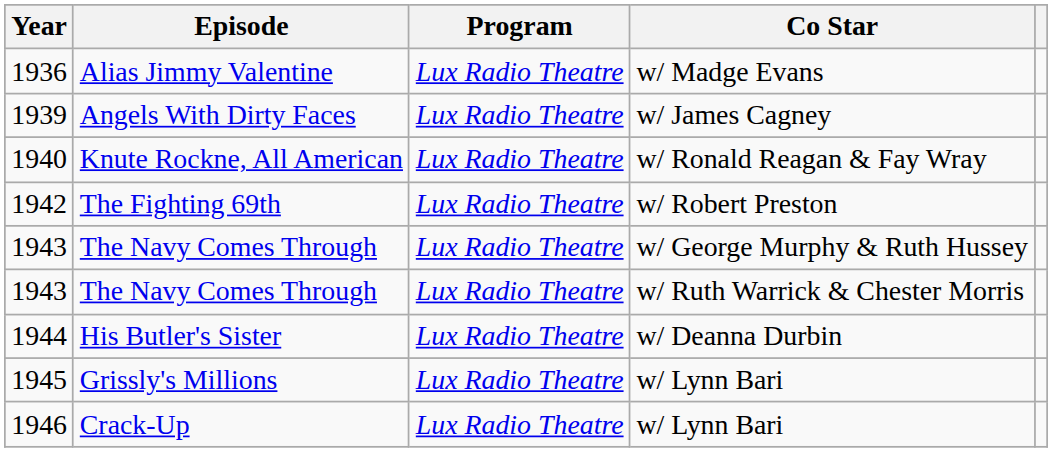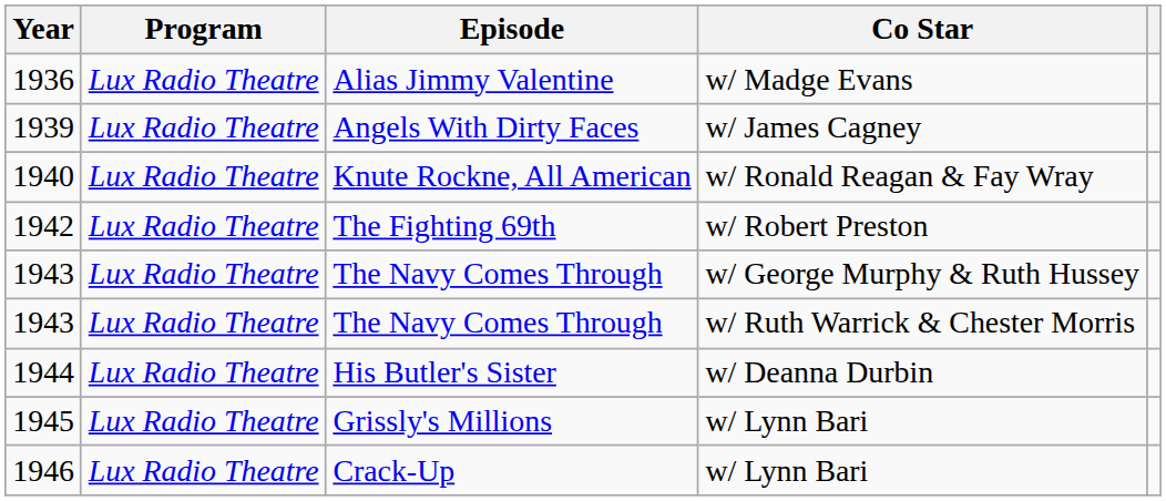 <table class="wikitable">
 <tr>
 <th>Year</th>
+<th>Program</th>
 <th>Episode</th>
-<th>Program</th>
 <th>Co Star</th>
 <th></th>
 </tr>
 <tr>
 <td>1936</td>
+<td><em><a href='#'>Lux Radio Theatre</a></em></td>
 <td><a href='#'>Alias Jimmy Valentine</a></td>
-<td><em><a href='#'>Lux Radio Theatre</a></em></td>
 <td>w/ Madge Evans</td>
 <td align=center></td>
 </tr>
 <tr>
 <td>1939</td>
+<td><em><a href='#'>Lux Radio Theatre</a></em></td>
 <td><a href='#'>Angels With Dirty Faces</a></td>
-<td><em><a href='#'>Lux Radio Theatre</a></em></td>
 <td>w/ James Cagney</td>
 <td align=center></td>
 </tr>
 <tr>
 <td>1940</td>
+<td><em><a href='#'>Lux Radio Theatre</a></em></td>
 <td><a href='#'>Knute Rockne, All American</a></td>
-<td><em><a href='#'>Lux Radio Theatre</a></em></td>
 <td>w/ Ronald Reagan & Fay Wray</td>
 <td align=center></td>
 </tr>
 <tr>
 <td>1942</td>
+<td><em><a href='#'>Lux Radio Theatre</a></em></td>
 <td><a href='#'>The Fighting 69th</a></td>
-<td><em><a href='#'>Lux Radio Theatre</a></em></td>
 <td>w/ Robert Preston</td>
 <td align=center></td>
 </tr>
 <tr>
 <td>1943</td>
+<td><em><a href='#'>Lux Radio Theatre</a></em></td>
 <td><a href='#'>The Navy Comes Through</a></td>
-<td><em><a href='#'>Lux Radio Theatre</a></em></td>
 <td>w/ George Murphy & Ruth Hussey</td>
 <td align=center></td>
 </tr>
 <tr>
 <td>1943</td>
+<td><em><a href='#'>Lux Radio Theatre</a></em></td>
 <td><a href='#'>The Navy Comes Through</a></td>
-<td><em><a href='#'>Lux Radio Theatre</a></em></td>
 <td>w/ Ruth Warrick & Chester Morris</td>
 <td align=center></td>
 </tr>
 <tr>
 <td>1944</td>
+<td><em><a href='#'>Lux Radio Theatre</a></em></td>
 <td><a href='#'>His Butler's Sister</a></td>
-<td><em><a href='#'>Lux Radio Theatre</a></em></td>
 <td>w/ Deanna Durbin</td>
 <td align=center></td>
 </tr>
 <tr>
 <td>1945</td>
+<td><em><a href='#'>Lux Radio Theatre</a></em></td>
 <td><a href='#'>Grissly's Millions</a></td>
-<td><em><a href='#'>Lux Radio Theatre</a></em></td>
 <td>w/ Lynn Bari</td>
 <td align=center></td>
 </tr>
 <tr>
 <td>1946</td>
+<td><em><a href='#'>Lux Radio Theatre</a></em></td>
 <td><a href='#'>Crack-Up</a></td>
-<td><em><a href='#'>Lux Radio Theatre</a></em></td>
 <td>w/ Lynn Bari</td>
 <td align=center></td>
 </tr>
 </table>
